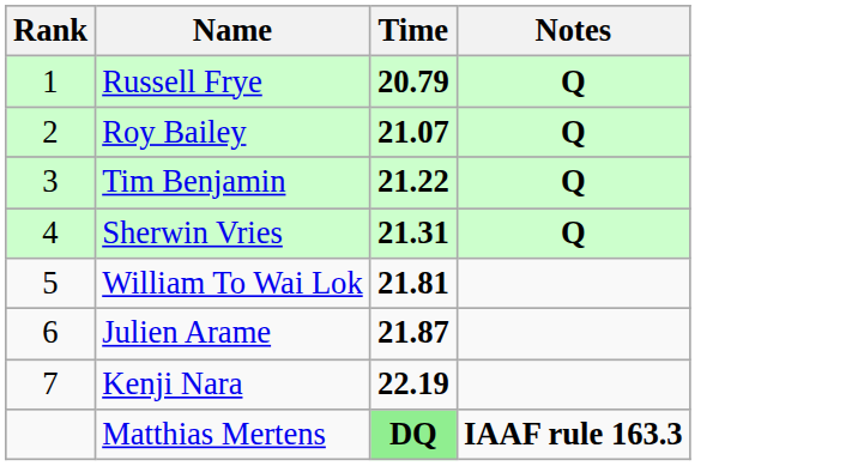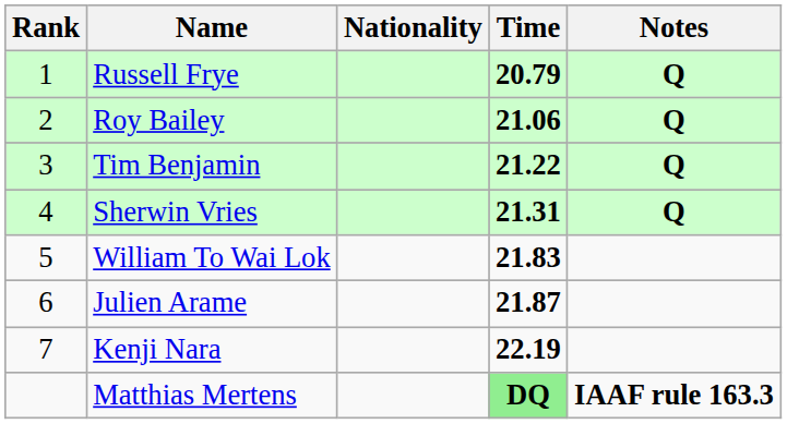 <table class="wikitable sortable" style="text-align:center">
 <tr>
 <th>Rank</th>
 <th>Name</th>
+<th>Nationality</th>
 <th>Time</th>
 <th>Notes</th>
 </tr>
 <tr bgcolor=ccffcc>
 <td>1</td>
 <td align=left><a href='#'>Russell Frye</a></td>
+<td align=left></td>
 <td><strong>20.79</strong></td>
 <td><strong>Q</strong></td>
 </tr>
 <tr bgcolor=ccffcc>
 <td>2</td>
 <td align=left><a href='#'>Roy Bailey</a></td>
-<td><strong>21.07</strong></td>
+<td align=left></td>
+<td><strong>21.06</strong></td>
 <td><strong>Q</strong></td>
 </tr>
 <tr bgcolor=ccffcc>
 <td>3</td>
 <td align=left><a href='#'>Tim Benjamin</a></td>
+<td align=left></td>
 <td><strong>21.22</strong></td>
 <td><strong>Q</strong></td>
 </tr>
 <tr bgcolor=ccffcc>
 <td>4</td>
 <td align=left><a href='#'>Sherwin Vries</a></td>
+<td align=left></td>
 <td><strong>21.31</strong></td>
 <td><strong>Q</strong></td>
 </tr>
 <tr>
 <td>5</td>
 <td align=left><a href='#'>William To Wai Lok</a></td>
-<td><strong>21.81</strong></td>
+<td align=left></td>
+<td><strong>21.83</strong></td>
 <td></td>
 </tr>
 <tr>
 <td>6</td>
 <td align=left><a href='#'>Julien Arame</a></td>
+<td align=left></td>
 <td><strong>21.87</strong></td>
 <td></td>
 </tr>
 <tr>
 <td>7</td>
 <td align=left><a href='#'>Kenji Nara</a></td>
+<td align=left></td>
 <td><strong>22.19</strong></td>
 <td></td>
 </tr>
 <tr>
 <td></td>
 <td align=left><a href='#'>Matthias Mertens</a></td>
+<td align=left></td>
 <td style="background: lightgreen;"><strong>DQ</strong></td>
 <td><strong>IAAF rule 163.3</strong></td>
 </tr>
 </table>
